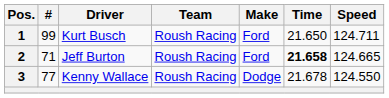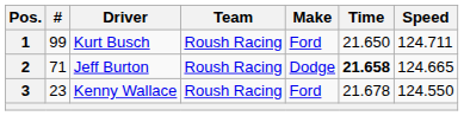 <table class="wikitable" style="font-size:95%">
 <tr>
 <th>Pos.</th>
 <th>#</th>
 <th>Driver</th>
 <th>Team</th>
 <th>Make</th>
 <th>Time</th>
 <th>Speed</th>
 </tr>
 <tr>
 <th>1</th>
 <td>99</td>
 <td><a href='#'>Kurt Busch</a></td>
 <td><a href='#'>Roush Racing</a></td>
 <td><a href='#'>Ford</a></td>
 <td>21.650</td>
 <td>124.711</td>
 </tr>
 <tr>
 <th>2</th>
 <td>71</td>
 <td><a href='#'>Jeff Burton</a></td>
 <td><a href='#'>Roush Racing</a></td>
-<td><a href='#'>Ford</a></td>
+<td><a href='#'>Dodge</a></td>
 <td><strong>21.658</strong></td>
 <td>124.665</td>
 </tr>
 <tr>
 <th>3</th>
-<td>77</td>
+<td>23</td>
 <td><a href='#'>Kenny Wallace</a></td>
 <td><a href='#'>Roush Racing</a></td>
-<td><a href='#'>Dodge</a></td>
+<td><a href='#'>Ford</a></td>
 <td>21.678</td>
 <td>124.550</td>
 </tr>
 <tr>
 <th colspan="7"></th>
 </tr>
 </table>
